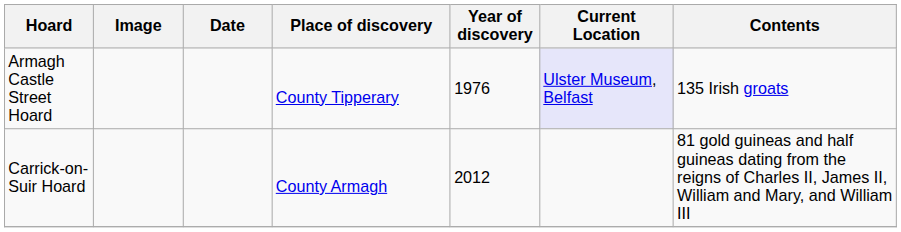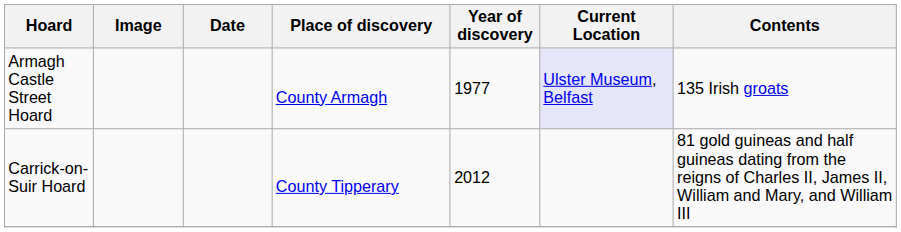 <table class="wikitable sortable" style="width: 100%">
 <tr>
 <th width="10%">Hoard</th>
 <th width="10%">Image</th>
 <th width="10%">Date</th>
 <th width="20%">Place of discovery</th>
 <th width="10%">Year of discovery</th>
 <th width="15%">Current Location</th>
 <th class="unsortable" width="25%">Contents</th>
 </tr>
 <tr>
 <td>Armagh Castle Street Hoard</td>
 <td></td>
 <td></td>
-<td><br><a href='#'>County Tipperary</a><br><small></small></td>
-<td>1976</td>
+<td><br><a href='#'>County Armagh</a><br><small></small></td>
+<td>1977</td>
 <td style="background: lavender;"><a href='#'>Ulster Museum</a>, <a href='#'>Belfast</a></td>
 <td>135 Irish <a href='#'>groats</a></td>
 </tr>
 <tr>
 <td>Carrick-on-Suir Hoard</td>
 <td></td>
 <td></td>
-<td><br><a href='#'>County Armagh</a><br><small></small></td>
+<td><br><a href='#'>County Tipperary</a><br><small></small></td>
 <td>2012</td>
 <td></td>
 <td>81 gold guineas and half guineas dating from the reigns of Charles II, James II, William and Mary, and William III</td>
 </tr>
 <tr>
 </tr>
 </table>
